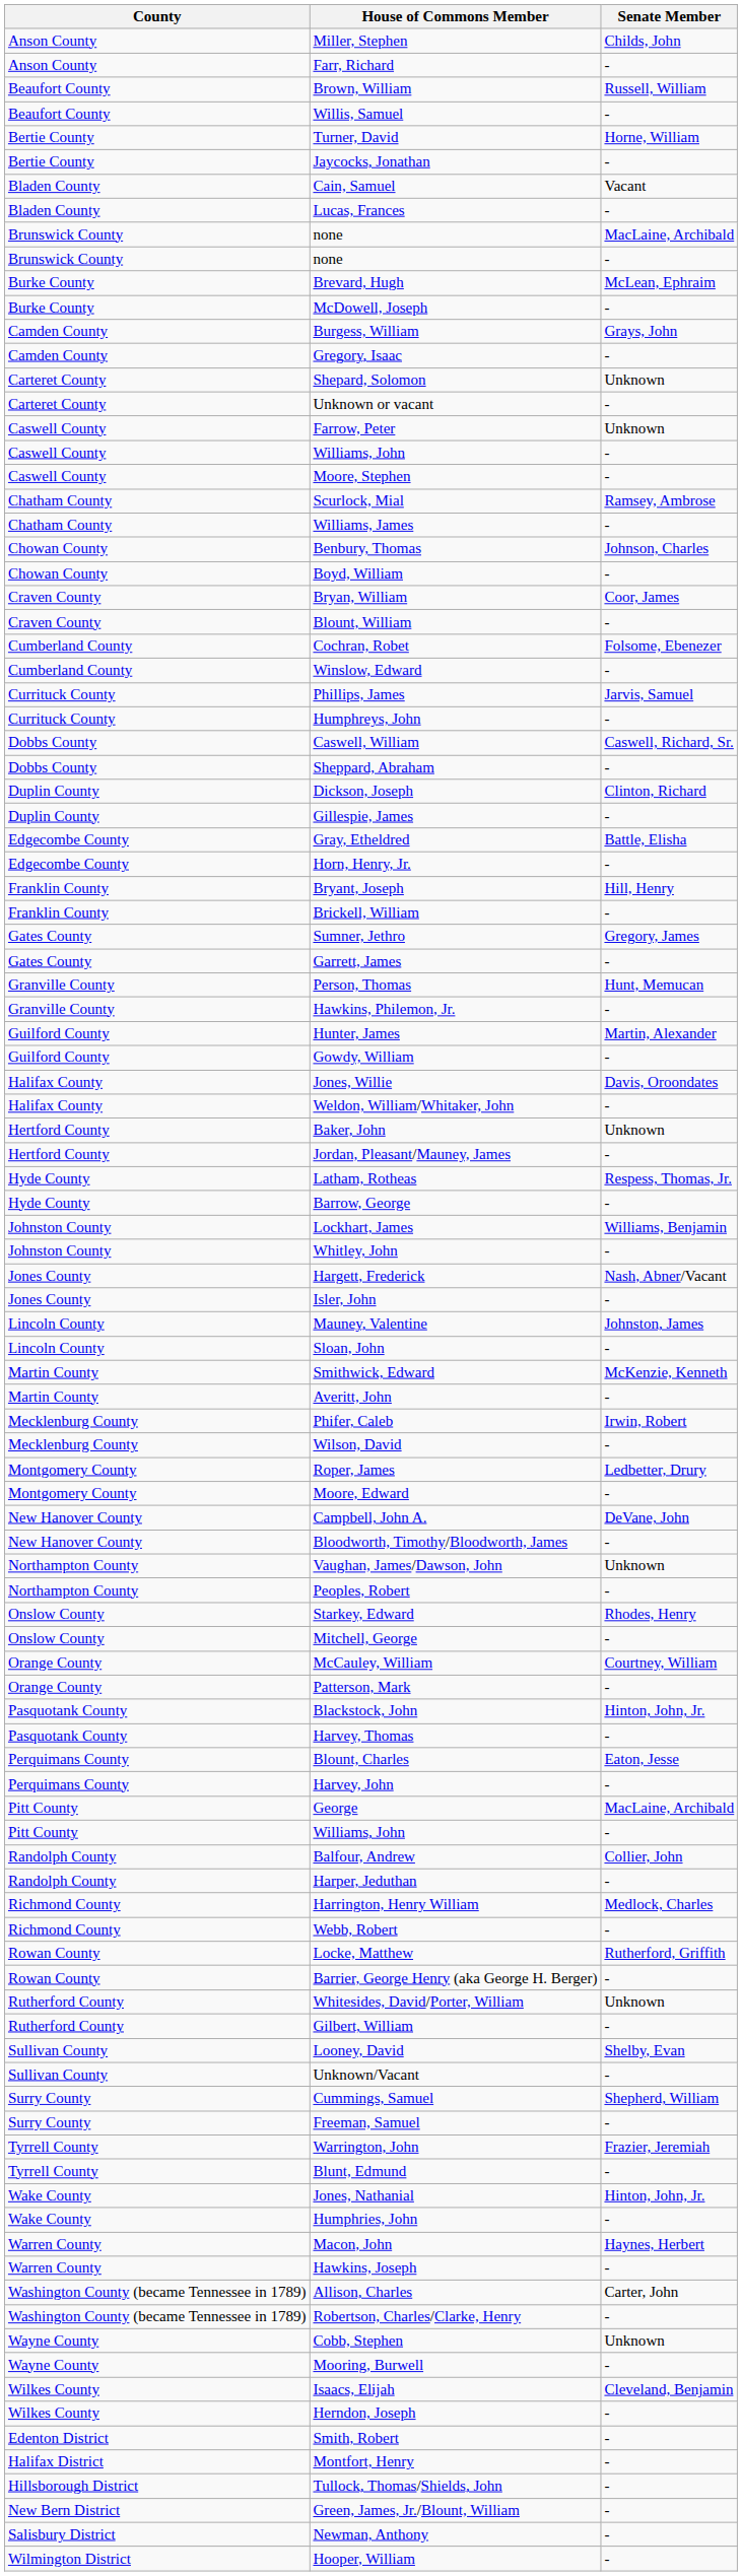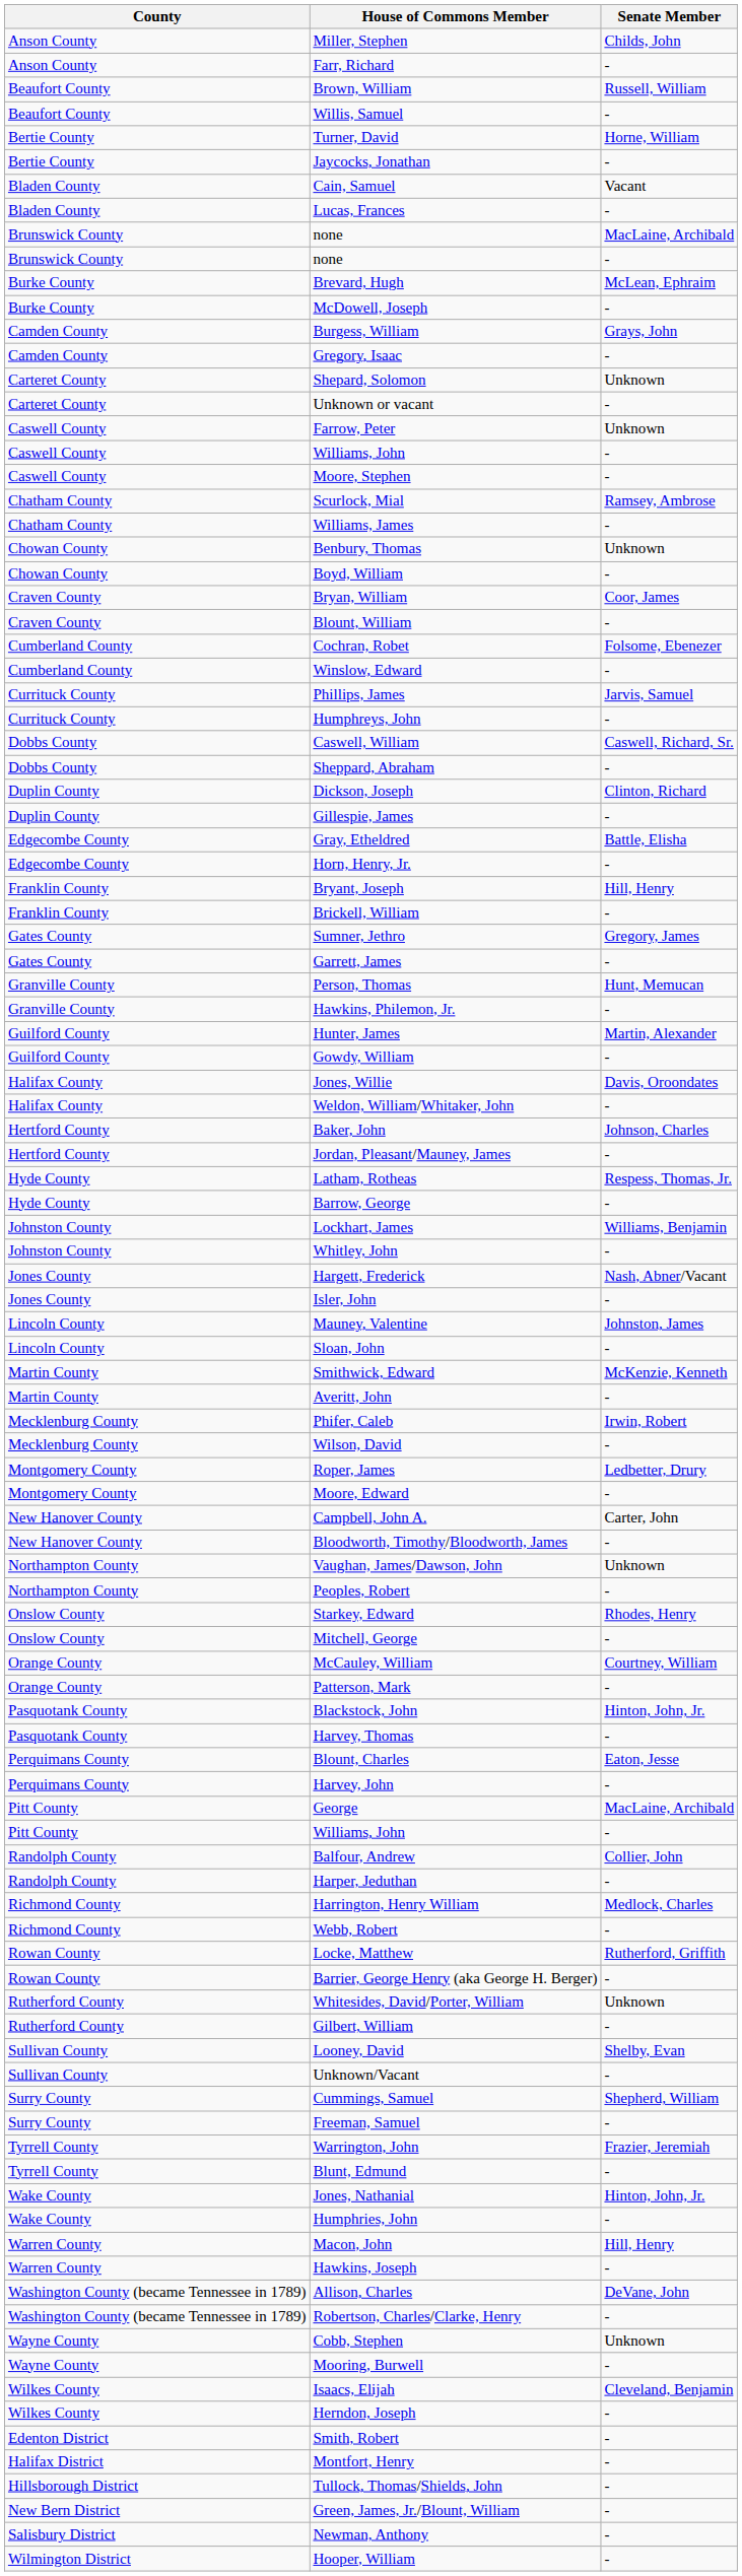 <table class="wikitable sortable mw-datatable">
 <tr>
 <th>County</th>
 <th>House of Commons Member</th>
 <th>Senate Member</th>
 </tr>
 <tr>
 <td><a href='#'>Anson County</a></td>
 <td><a href='#'>Miller, Stephen</a></td>
 <td><a href='#'>Childs, John</a></td>
 </tr>
 <tr>
 <td><a href='#'>Anson County</a></td>
 <td><a href='#'>Farr, Richard</a></td>
 <td>-</td>
 </tr>
 <tr>
 <td><a href='#'>Beaufort County</a></td>
 <td><a href='#'>Brown, William</a></td>
 <td><a href='#'>Russell, William</a></td>
 </tr>
 <tr>
 <td><a href='#'>Beaufort County</a></td>
 <td><a href='#'>Willis, Samuel</a></td>
 <td>-</td>
 </tr>
 <tr>
 <td><a href='#'>Bertie County</a></td>
 <td><a href='#'>Turner, David</a></td>
 <td><a href='#'>Horne, William</a></td>
 </tr>
 <tr>
 <td><a href='#'>Bertie County</a></td>
 <td><a href='#'>Jaycocks, Jonathan</a></td>
 <td>-</td>
 </tr>
 <tr>
 <td><a href='#'>Bladen County</a></td>
 <td><a href='#'>Cain, Samuel</a></td>
 <td>Vacant</td>
 </tr>
 <tr>
 <td><a href='#'>Bladen County</a></td>
 <td><a href='#'>Lucas, Frances</a></td>
 <td>-</td>
 </tr>
 <tr>
 <td><a href='#'>Brunswick County</a></td>
 <td>none</td>
 <td><a href='#'>MacLaine, Archibald</a></td>
 </tr>
 <tr>
 <td><a href='#'>Brunswick County</a></td>
 <td>none</td>
 <td>-</td>
 </tr>
 <tr>
 <td><a href='#'>Burke County</a></td>
 <td><a href='#'>Brevard, Hugh</a></td>
 <td><a href='#'>McLean, Ephraim</a></td>
 </tr>
 <tr>
 <td><a href='#'>Burke County</a></td>
 <td><a href='#'>McDowell, Joseph</a></td>
 <td>-</td>
 </tr>
 <tr>
 <td><a href='#'>Camden County</a></td>
 <td><a href='#'>Burgess, William</a></td>
 <td><a href='#'>Grays, John</a></td>
 </tr>
 <tr>
 <td><a href='#'>Camden County</a></td>
 <td><a href='#'>Gregory, Isaac</a></td>
 <td>-</td>
 </tr>
 <tr>
 <td><a href='#'>Carteret County</a></td>
 <td><a href='#'>Shepard, Solomon</a></td>
 <td>Unknown</td>
 </tr>
 <tr>
 <td><a href='#'>Carteret County</a></td>
 <td>Unknown or vacant</td>
 <td>-</td>
 </tr>
 <tr>
 <td><a href='#'>Caswell County</a></td>
 <td><a href='#'>Farrow, Peter</a></td>
 <td>Unknown</td>
 </tr>
 <tr>
 <td><a href='#'>Caswell County</a></td>
 <td><a href='#'>Williams, John</a></td>
 <td>-</td>
 </tr>
 <tr>
 <td><a href='#'>Caswell County</a></td>
 <td><a href='#'>Moore, Stephen</a></td>
 <td>-</td>
 </tr>
 <tr>
 <td><a href='#'>Chatham County</a></td>
 <td><a href='#'>Scurlock, Mial</a></td>
 <td><a href='#'>Ramsey, Ambrose</a></td>
 </tr>
 <tr>
 <td><a href='#'>Chatham County</a></td>
 <td><a href='#'>Williams, James</a></td>
 <td>-</td>
 </tr>
 <tr>
 <td><a href='#'>Chowan County</a></td>
 <td><a href='#'>Benbury, Thomas</a></td>
-<td><a href='#'>Johnson, Charles</a></td>
+<td>Unknown</td>
 </tr>
 <tr>
 <td><a href='#'>Chowan County</a></td>
 <td><a href='#'>Boyd, William</a></td>
 <td>-</td>
 </tr>
 <tr>
 <td><a href='#'>Craven County</a></td>
 <td><a href='#'>Bryan, William</a></td>
 <td><a href='#'>Coor, James</a></td>
 </tr>
 <tr>
 <td><a href='#'>Craven County</a></td>
 <td><a href='#'>Blount, William</a></td>
 <td>-</td>
 </tr>
 <tr>
 <td><a href='#'>Cumberland County</a></td>
 <td><a href='#'>Cochran, Robet</a></td>
 <td><a href='#'>Folsome, Ebenezer</a></td>
 </tr>
 <tr>
 <td><a href='#'>Cumberland County</a></td>
 <td><a href='#'>Winslow, Edward</a></td>
 <td>-</td>
 </tr>
 <tr>
 <td><a href='#'>Currituck County</a></td>
 <td><a href='#'>Phillips, James</a></td>
 <td><a href='#'>Jarvis, Samuel</a></td>
 </tr>
 <tr>
 <td><a href='#'>Currituck County</a></td>
 <td><a href='#'>Humphreys, John</a></td>
 <td>-</td>
 </tr>
 <tr>
 <td><a href='#'>Dobbs County</a></td>
 <td><a href='#'>Caswell, William</a></td>
 <td><a href='#'>Caswell, Richard, Sr.</a></td>
 </tr>
 <tr>
 <td><a href='#'>Dobbs County</a></td>
 <td><a href='#'>Sheppard, Abraham</a></td>
 <td>-</td>
 </tr>
 <tr>
 <td><a href='#'>Duplin County</a></td>
 <td><a href='#'>Dickson, Joseph</a></td>
 <td><a href='#'>Clinton, Richard</a></td>
 </tr>
 <tr>
 <td><a href='#'>Duplin County</a></td>
 <td><a href='#'>Gillespie, James</a></td>
 <td>-</td>
 </tr>
 <tr>
 <td><a href='#'>Edgecombe County</a></td>
 <td><a href='#'>Gray, Etheldred</a></td>
 <td><a href='#'>Battle, Elisha</a></td>
 </tr>
 <tr>
 <td><a href='#'>Edgecombe County</a></td>
 <td><a href='#'>Horn, Henry, Jr.</a></td>
 <td>-</td>
 </tr>
 <tr>
 <td><a href='#'>Franklin County</a></td>
 <td><a href='#'>Bryant, Joseph</a></td>
 <td><a href='#'>Hill, Henry</a></td>
 </tr>
 <tr>
 <td><a href='#'>Franklin County</a></td>
 <td><a href='#'>Brickell, William</a></td>
 <td>-</td>
 </tr>
 <tr>
 <td><a href='#'>Gates County</a></td>
 <td><a href='#'>Sumner, Jethro</a></td>
 <td><a href='#'>Gregory, James</a></td>
 </tr>
 <tr>
 <td><a href='#'>Gates County</a></td>
 <td><a href='#'>Garrett, James</a></td>
 <td>-</td>
 </tr>
 <tr>
 <td><a href='#'>Granville County</a></td>
 <td><a href='#'>Person, Thomas</a></td>
 <td><a href='#'>Hunt, Memucan</a></td>
 </tr>
 <tr>
 <td><a href='#'>Granville County</a></td>
 <td><a href='#'>Hawkins, Philemon, Jr.</a></td>
 <td>-</td>
 </tr>
 <tr>
 <td><a href='#'>Guilford County</a></td>
 <td><a href='#'>Hunter, James</a></td>
 <td><a href='#'>Martin, Alexander</a></td>
 </tr>
 <tr>
 <td><a href='#'>Guilford County</a></td>
 <td><a href='#'>Gowdy, William</a></td>
 <td>-</td>
 </tr>
 <tr>
 <td><a href='#'>Halifax County</a></td>
 <td><a href='#'>Jones, Willie</a></td>
 <td><a href='#'>Davis, Oroondates</a></td>
 </tr>
 <tr>
 <td><a href='#'>Halifax County</a></td>
 <td><a href='#'>Weldon, William</a>/<a href='#'>Whitaker, John</a></td>
 <td>-</td>
 </tr>
 <tr>
 <td><a href='#'>Hertford County</a></td>
 <td><a href='#'>Baker, John</a></td>
-<td>Unknown</td>
+<td><a href='#'>Johnson, Charles</a></td>
 </tr>
 <tr>
 <td><a href='#'>Hertford County</a></td>
 <td><a href='#'>Jordan, Pleasant</a>/<a href='#'>Mauney, James</a></td>
 <td>-</td>
 </tr>
 <tr>
 <td><a href='#'>Hyde County</a></td>
 <td><a href='#'>Latham, Rotheas</a></td>
 <td><a href='#'>Respess, Thomas, Jr.</a></td>
 </tr>
 <tr>
 <td><a href='#'>Hyde County</a></td>
 <td><a href='#'>Barrow, George</a></td>
 <td>-</td>
 </tr>
 <tr>
 <td><a href='#'>Johnston County</a></td>
 <td><a href='#'>Lockhart, James</a></td>
 <td><a href='#'>Williams, Benjamin</a></td>
 </tr>
 <tr>
 <td><a href='#'>Johnston County</a></td>
 <td><a href='#'>Whitley, John</a></td>
 <td>-</td>
 </tr>
 <tr>
 <td><a href='#'>Jones County</a></td>
 <td><a href='#'>Hargett, Frederick</a></td>
 <td><a href='#'>Nash, Abner</a>/Vacant</td>
 </tr>
 <tr>
 <td><a href='#'>Jones County</a></td>
 <td><a href='#'>Isler, John</a></td>
 <td>-</td>
 </tr>
 <tr>
 <td><a href='#'>Lincoln County</a></td>
 <td><a href='#'>Mauney, Valentine</a></td>
 <td><a href='#'>Johnston, James</a></td>
 </tr>
 <tr>
 <td><a href='#'>Lincoln County</a></td>
 <td><a href='#'>Sloan, John</a></td>
 <td>-</td>
 </tr>
 <tr>
 <td><a href='#'>Martin County</a></td>
 <td><a href='#'>Smithwick, Edward</a></td>
 <td><a href='#'>McKenzie, Kenneth</a></td>
 </tr>
 <tr>
 <td><a href='#'>Martin County</a></td>
 <td><a href='#'>Averitt, John</a></td>
 <td>-</td>
 </tr>
 <tr>
 <td><a href='#'>Mecklenburg County</a></td>
 <td><a href='#'>Phifer, Caleb</a></td>
 <td><a href='#'>Irwin, Robert</a></td>
 </tr>
 <tr>
 <td><a href='#'>Mecklenburg County</a></td>
 <td><a href='#'>Wilson, David</a></td>
 <td>-</td>
 </tr>
 <tr>
 <td><a href='#'>Montgomery County</a></td>
 <td><a href='#'>Roper, James</a></td>
 <td><a href='#'>Ledbetter, Drury</a></td>
 </tr>
 <tr>
 <td><a href='#'>Montgomery County</a></td>
 <td><a href='#'>Moore, Edward</a></td>
 <td>-</td>
 </tr>
 <tr>
 <td><a href='#'>New Hanover County</a></td>
 <td><a href='#'>Campbell, John A.</a></td>
-<td><a href='#'>DeVane, John</a></td>
+<td>Carter, John</td>
 </tr>
 <tr>
 <td><a href='#'>New Hanover County</a></td>
 <td><a href='#'>Bloodworth, Timothy</a>/<a href='#'>Bloodworth, James</a></td>
 <td>-</td>
 </tr>
 <tr>
 <td><a href='#'>Northampton County</a></td>
 <td><a href='#'>Vaughan, James</a>/<a href='#'>Dawson, John</a></td>
 <td>Unknown</td>
 </tr>
 <tr>
 <td><a href='#'>Northampton County</a></td>
 <td><a href='#'>Peoples, Robert</a></td>
 <td>-</td>
 </tr>
 <tr>
 <td><a href='#'>Onslow County</a></td>
 <td><a href='#'>Starkey, Edward</a></td>
 <td><a href='#'>Rhodes, Henry</a></td>
 </tr>
 <tr>
 <td><a href='#'>Onslow County</a></td>
 <td><a href='#'>Mitchell, George</a></td>
 <td>-</td>
 </tr>
 <tr>
 <td><a href='#'>Orange County</a></td>
 <td><a href='#'>McCauley, William</a></td>
 <td><a href='#'>Courtney, William</a></td>
 </tr>
 <tr>
 <td><a href='#'>Orange County</a></td>
 <td><a href='#'>Patterson, Mark</a></td>
 <td>-</td>
 </tr>
 <tr>
 <td><a href='#'>Pasquotank County</a></td>
 <td><a href='#'>Blackstock, John</a></td>
 <td><a href='#'>Hinton, John, Jr.</a></td>
 </tr>
 <tr>
 <td><a href='#'>Pasquotank County</a></td>
 <td><a href='#'>Harvey, Thomas</a></td>
 <td>-</td>
 </tr>
 <tr>
 <td><a href='#'>Perquimans County</a></td>
 <td><a href='#'>Blount, Charles</a></td>
 <td><a href='#'>Eaton, Jesse</a></td>
 </tr>
 <tr>
 <td><a href='#'>Perquimans County</a></td>
 <td><a href='#'>Harvey, John</a></td>
 <td>-</td>
 </tr>
 <tr>
 <td><a href='#'>Pitt County</a></td>
 <td><a href='#'>George</a></td>
 <td><a href='#'>MacLaine, Archibald</a></td>
 </tr>
 <tr>
 <td><a href='#'>Pitt County</a></td>
 <td><a href='#'>Williams, John</a></td>
 <td>-</td>
 </tr>
 <tr>
 <td><a href='#'>Randolph County</a></td>
 <td><a href='#'>Balfour, Andrew</a></td>
 <td><a href='#'>Collier, John</a></td>
 </tr>
 <tr>
 <td><a href='#'>Randolph County</a></td>
 <td><a href='#'>Harper, Jeduthan</a></td>
 <td>-</td>
 </tr>
 <tr>
 <td><a href='#'>Richmond County</a></td>
 <td><a href='#'>Harrington, Henry William</a></td>
 <td><a href='#'>Medlock, Charles</a></td>
 </tr>
 <tr>
 <td><a href='#'>Richmond County</a></td>
 <td><a href='#'>Webb, Robert</a></td>
 <td>-</td>
 </tr>
 <tr>
 <td><a href='#'>Rowan County</a></td>
 <td><a href='#'>Locke, Matthew</a></td>
 <td><a href='#'>Rutherford, Griffith</a></td>
 </tr>
 <tr>
 <td><a href='#'>Rowan County</a></td>
 <td><a href='#'>Barrier, George Henry</a> (aka George H. Berger)</td>
 <td>-</td>
 </tr>
 <tr>
 <td><a href='#'>Rutherford County</a></td>
 <td><a href='#'>Whitesides, David</a>/<a href='#'>Porter, William</a></td>
 <td>Unknown</td>
 </tr>
 <tr>
 <td><a href='#'>Rutherford County</a></td>
 <td><a href='#'>Gilbert, William</a></td>
 <td>-</td>
 </tr>
 <tr>
 <td><a href='#'>Sullivan County</a></td>
 <td><a href='#'>Looney, David</a></td>
 <td><a href='#'>Shelby, Evan</a></td>
 </tr>
 <tr>
 <td><a href='#'>Sullivan County</a></td>
 <td>Unknown/Vacant</td>
 <td>-</td>
 </tr>
 <tr>
 <td><a href='#'>Surry County</a></td>
 <td><a href='#'>Cummings, Samuel</a></td>
 <td><a href='#'>Shepherd, William</a></td>
 </tr>
 <tr>
 <td><a href='#'>Surry County</a></td>
 <td><a href='#'>Freeman, Samuel</a></td>
 <td>-</td>
 </tr>
 <tr>
 <td><a href='#'>Tyrrell County</a></td>
 <td><a href='#'>Warrington, John</a></td>
 <td><a href='#'>Frazier, Jeremiah</a></td>
 </tr>
 <tr>
 <td><a href='#'>Tyrrell County</a></td>
 <td><a href='#'>Blunt, Edmund</a></td>
 <td>-</td>
 </tr>
 <tr>
 <td><a href='#'>Wake County</a></td>
 <td><a href='#'>Jones, Nathanial</a></td>
 <td><a href='#'>Hinton, John, Jr.</a></td>
 </tr>
 <tr>
 <td><a href='#'>Wake County</a></td>
 <td><a href='#'>Humphries, John</a></td>
 <td>-</td>
 </tr>
 <tr>
 <td><a href='#'>Warren County</a></td>
 <td><a href='#'>Macon, John</a></td>
-<td><a href='#'>Haynes, Herbert</a></td>
+<td><a href='#'>Hill, Henry</a></td>
 </tr>
 <tr>
 <td><a href='#'>Warren County</a></td>
 <td><a href='#'>Hawkins, Joseph</a></td>
 <td>-</td>
 </tr>
 <tr>
 <td><a href='#'>Washington County</a> (became Tennessee in 1789)</td>
 <td><a href='#'>Allison, Charles</a></td>
-<td>Carter, John</td>
+<td><a href='#'>DeVane, John</a></td>
 </tr>
 <tr>
 <td><a href='#'>Washington County</a> (became Tennessee in 1789)</td>
 <td><a href='#'>Robertson, Charles</a>/<a href='#'>Clarke, Henry</a></td>
 <td>-</td>
 </tr>
 <tr>
 <td><a href='#'>Wayne County</a></td>
 <td><a href='#'>Cobb, Stephen</a></td>
 <td>Unknown</td>
 </tr>
 <tr>
 <td><a href='#'>Wayne County</a></td>
 <td><a href='#'>Mooring, Burwell</a></td>
 <td>-</td>
 </tr>
 <tr>
 <td><a href='#'>Wilkes County</a></td>
 <td><a href='#'>Isaacs, Elijah</a></td>
 <td><a href='#'>Cleveland, Benjamin</a></td>
 </tr>
 <tr>
 <td><a href='#'>Wilkes County</a></td>
 <td><a href='#'>Herndon, Joseph</a></td>
 <td>-</td>
 </tr>
 <tr>
 <td><a href='#'>Edenton District</a></td>
 <td><a href='#'>Smith, Robert</a></td>
 <td>-</td>
 </tr>
 <tr>
 <td><a href='#'>Halifax District</a></td>
 <td><a href='#'>Montfort, Henry</a></td>
 <td>-</td>
 </tr>
 <tr>
 <td><a href='#'>Hillsborough District</a></td>
 <td><a href='#'>Tullock, Thomas</a>/<a href='#'>Shields, John</a></td>
 <td>-</td>
 </tr>
 <tr>
 <td><a href='#'>New Bern District</a></td>
 <td><a href='#'>Green, James, Jr.</a>/<a href='#'>Blount, William</a></td>
 <td>-</td>
 </tr>
 <tr>
 <td><a href='#'>Salisbury District</a></td>
 <td><a href='#'>Newman, Anthony</a></td>
 <td>-</td>
 </tr>
 <tr>
 <td><a href='#'>Wilmington District</a></td>
 <td><a href='#'>Hooper, William</a></td>
 <td>-</td>
 </tr>
 </table>
